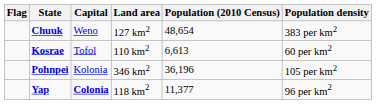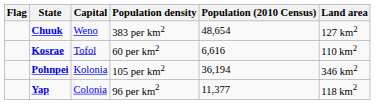 <table class="wikitable sortable" border="1">
 <tr>
 <th>Flag</th>
 <th>State</th>
 <th>Capital</th>
+<th>Population density</th>
+<th>Population (2010 Census)</th>
 <th>Land area</th>
-<th>Population (2010 Census)</th>
-<th>Population density</th>
 </tr>
 <tr>
 <td></td>
 <td><strong><a href='#'>Chuuk</a></strong></td>
 <td><a href='#'>Weno</a></td>
+<td>383 per km<sup>2</sup></td>
+<td>48,654</td>
 <td>127 km<sup>2</sup></td>
-<td>48,654</td>
-<td>383 per km<sup>2</sup></td>
 </tr>
 <tr>
 <td></td>
 <td><strong><a href='#'>Kosrae</a></strong></td>
 <td><a href='#'>Tofol</a></td>
+<td>60 per km<sup>2</sup></td>
+<td>6,616</td>
 <td>110 km<sup>2</sup></td>
-<td>6,613</td>
-<td>60 per km<sup>2</sup></td>
 </tr>
 <tr>
 <td></td>
 <td><strong><a href='#'>Pohnpei</a></strong></td>
 <td><a href='#'>Kolonia</a></td>
+<td>105 per km<sup>2</sup></td>
+<td>36,194</td>
 <td>346 km<sup>2</sup></td>
-<td>36,196</td>
-<td>105 per km<sup>2</sup></td>
 </tr>
 <tr>
 <td></td>
 <td><strong><a href='#'>Yap</a></strong></td>
-<td><strong><a href='#'>Colonia</a></strong></td>
+<td><a href='#'>Colonia</a></td>
+<td>96 per km<sup>2</sup></td>
+<td>11,377</td>
 <td>118 km<sup>2</sup></td>
-<td>11,377</td>
-<td>96 per km<sup>2</sup></td>
 </tr>
 </table>
